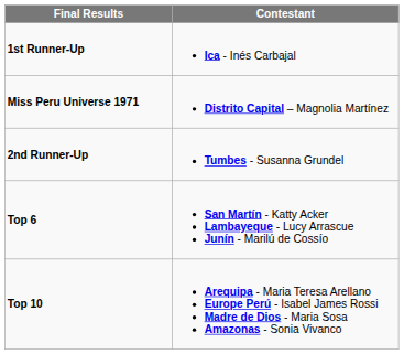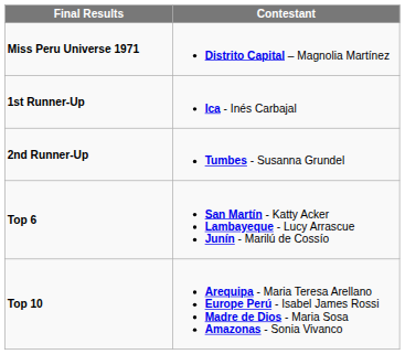 <table class="wikitable sortable" style="font-size: 95%;">
 <tr>
 <th width="220" style="background-color:#787878;color:#FFFFFF;">Final Results</th>
 <th width="300" style="background-color:#787878;color:#FFFFFF;">Contestant</th>
 </tr>
 <tr>
+<td><strong>Miss Peru Universe 1971</strong></td>
+<td><br><ul><li> <strong><a href='#'>Distrito Capital</a></strong> – Magnolia Martínez</li></ul></td>
+</tr>
+<tr>
 <td><strong>1st Runner-Up</strong></td>
 <td><br><ul><li> <strong><a href='#'>Ica</a></strong> - Inés Carbajal</li></ul></td>
-</tr>
-<tr>
-<td><strong>Miss Peru Universe 1971</strong></td>
-<td><br><ul><li> <strong><a href='#'>Distrito Capital</a></strong> – Magnolia Martínez</li></ul></td>
 </tr>
 <tr>
 <td><strong>2nd Runner-Up</strong></td>
 <td><br><ul><li> <strong><a href='#'>Tumbes</a></strong> - Susanna Grundel</li></ul></td>
 </tr>
 <tr>
 <td><strong>Top 6</strong></td>
 <td><br><ul><li> <strong><a href='#'>San Martín</a></strong> - Katty Acker</li><li> <strong><a href='#'>Lambayeque</a></strong> - Lucy Arrascue</li><li> <strong><a href='#'>Junín</a></strong> - Marilú de Cossío</li></ul></td>
 </tr>
 <tr>
 <td><strong>Top 10</strong></td>
 <td><br><ul><li> <strong><a href='#'>Arequipa</a></strong> - Maria Teresa Arellano</li><li> <strong><a href='#'>Europe Perú</a></strong> - Isabel James Rossi</li><li> <strong><a href='#'>Madre de Dios</a></strong> - Maria Sosa</li><li> <strong><a href='#'>Amazonas</a></strong> - Sonia Vivanco</li></ul></td>
 </tr>
 </table>
